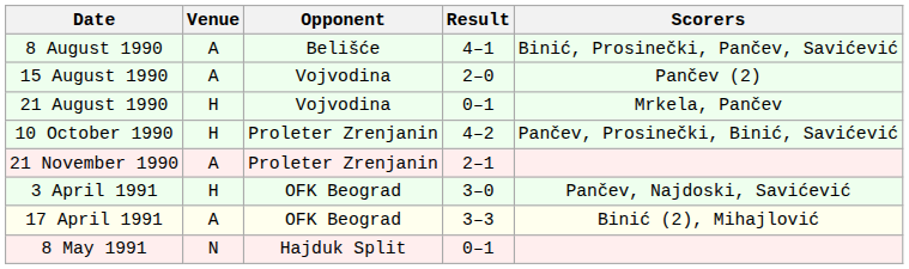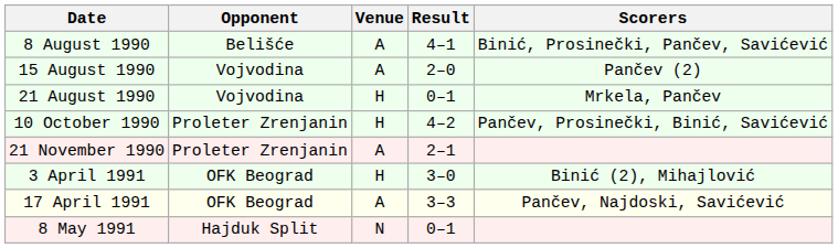 <table class="wikitable sortable" style="font-size:100%; text-align:center">
 <tr>
 <th>Date</th>
+<th>Opponent</th>
 <th>Venue</th>
-<th>Opponent</th>
 <th>Result</th>
 <th>Scorers</th>
 </tr>
 <tr bgcolor = "#EEFFEE">
 <td>8 August 1990</td>
+<td>Belišće</td>
 <td>A</td>
-<td>Belišće</td>
 <td>4–1</td>
 <td>Binić, Prosinečki, Pančev, Savićević</td>
 </tr>
 <tr bgcolor = "#EEFFEE">
 <td>15 August 1990</td>
+<td>Vojvodina</td>
 <td>A</td>
-<td>Vojvodina</td>
 <td>2–0</td>
 <td>Pančev (2)</td>
 </tr>
 <tr bgcolor = "#EEFFEE">
 <td>21 August 1990</td>
+<td>Vojvodina</td>
 <td>H</td>
-<td>Vojvodina</td>
 <td>0–1</td>
 <td>Mrkela, Pančev</td>
 </tr>
 <tr bgcolor = "#EEFFEE">
 <td>10 October 1990</td>
+<td>Proleter Zrenjanin</td>
 <td>H</td>
-<td>Proleter Zrenjanin</td>
 <td>4–2</td>
 <td>Pančev, Prosinečki, Binić, Savićević</td>
 </tr>
 <tr bgcolor = "#FFEEEE">
 <td>21 November 1990</td>
+<td>Proleter Zrenjanin</td>
 <td>A</td>
-<td>Proleter Zrenjanin</td>
 <td>2–1</td>
 <td></td>
 </tr>
 <tr bgcolor = "#EEFFEE">
 <td>3 April 1991</td>
+<td>OFK Beograd</td>
 <td>H</td>
-<td>OFK Beograd</td>
 <td>3–0</td>
-<td>Pančev, Najdoski, Savićević</td>
+<td>Binić (2), Mihajlović</td>
 </tr>
 <tr bgcolor = "#FFFFEE">
 <td>17 April 1991</td>
+<td>OFK Beograd</td>
 <td>A</td>
-<td>OFK Beograd</td>
 <td>3–3</td>
-<td>Binić (2), Mihajlović</td>
+<td>Pančev, Najdoski, Savićević</td>
 </tr>
 <tr bgcolor = "#FFEEEE">
 <td>8 May 1991</td>
+<td>Hajduk Split</td>
 <td>N</td>
-<td>Hajduk Split</td>
 <td>0–1</td>
 <td></td>
 </tr>
 </table>
